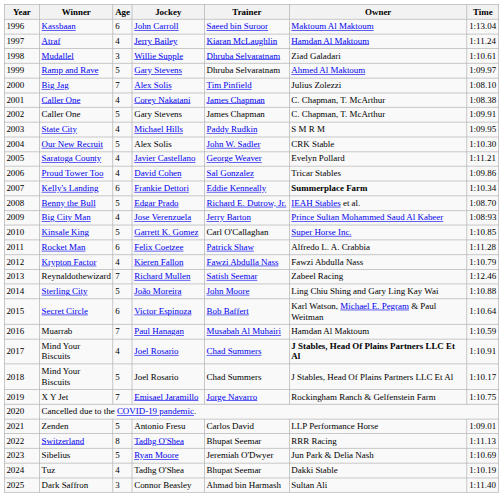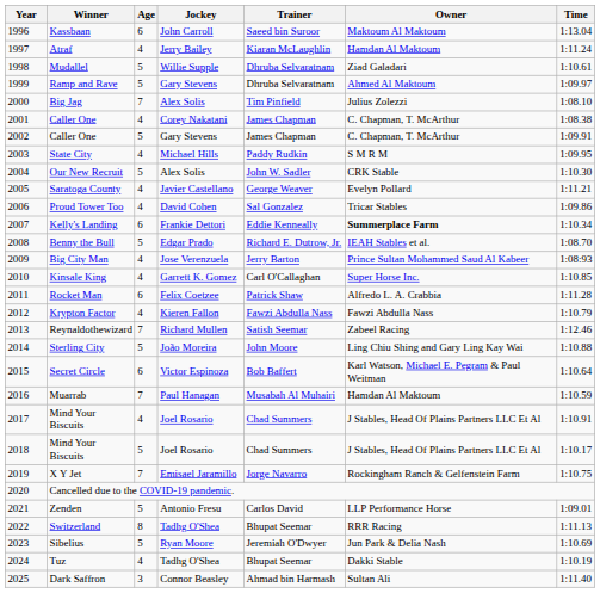 <table class="wikitable sortable" style="font-size:90%">
 <tr>
 <th style="width:50px">Year<br></th>
 <th style="width:110px">Winner<br></th>
 <th>Age<br></th>
 <th style="width:110px">Jockey<br></th>
 <th style="width:130px">Trainer<br></th>
 <th style="width:280px">Owner<br></th>
 <th>Time<br></th>
 </tr>
 <tr>
 <td>1996</td>
 <td><a href='#'>Kassbaan</a></td>
 <td>6</td>
 <td><a href='#'>John Carroll</a></td>
 <td><a href='#'>Saeed bin Suroor</a></td>
 <td><a href='#'>Maktoum Al Maktoum</a></td>
 <td>1:13.04</td>
 </tr>
 <tr>
 <td>1997</td>
 <td><a href='#'>Atraf</a></td>
 <td>4</td>
 <td><a href='#'>Jerry Bailey</a></td>
 <td><a href='#'>Kiaran McLaughlin</a></td>
 <td><a href='#'>Hamdan Al Maktoum</a></td>
 <td>1:11.24</td>
 </tr>
 <tr>
 <td>1998</td>
 <td><a href='#'>Mudallel</a></td>
-<td>3</td>
+<td>5</td>
 <td><a href='#'>Willie Supple</a></td>
 <td><a href='#'>Dhruba Selvaratnam</a></td>
 <td>Ziad Galadari</td>
 <td>1:10.61</td>
 </tr>
 <tr>
 <td>1999</td>
 <td><a href='#'>Ramp and Rave</a></td>
 <td>5</td>
 <td><a href='#'>Gary Stevens</a></td>
 <td>Dhruba Selvaratnam</td>
 <td><a href='#'>Ahmed Al Maktoum</a></td>
 <td>1:09.97</td>
 </tr>
 <tr>
 <td>2000</td>
 <td><a href='#'>Big Jag</a></td>
 <td>7</td>
 <td><a href='#'>Alex Solis</a></td>
 <td><a href='#'>Tim Pinfield</a></td>
 <td>Julius Zolezzi</td>
 <td>1:08.10</td>
 </tr>
 <tr>
 <td>2001</td>
 <td><a href='#'>Caller One</a></td>
 <td>4</td>
 <td><a href='#'>Corey Nakatani</a></td>
 <td><a href='#'>James Chapman</a></td>
 <td>C. Chapman, T. McArthur</td>
 <td>1:08.38</td>
 </tr>
 <tr>
 <td>2002</td>
 <td>Caller One</td>
 <td>5</td>
 <td>Gary Stevens</td>
 <td>James Chapman</td>
 <td>C. Chapman, T. McArthur</td>
 <td>1:09.91</td>
 </tr>
 <tr>
 <td>2003</td>
 <td><a href='#'>State City</a></td>
 <td>4</td>
 <td><a href='#'>Michael Hills</a></td>
 <td><a href='#'>Paddy Rudkin</a></td>
 <td>S M R M</td>
 <td>1:09.95</td>
 </tr>
 <tr>
 <td>2004</td>
 <td><a href='#'>Our New Recruit</a></td>
 <td>5</td>
 <td>Alex Solis</td>
 <td><a href='#'>John W. Sadler</a></td>
 <td>CRK Stable</td>
 <td>1:10.30</td>
 </tr>
 <tr>
 <td>2005</td>
 <td><a href='#'>Saratoga County</a></td>
 <td>4</td>
 <td><a href='#'>Javier Castellano</a></td>
 <td><a href='#'>George Weaver</a></td>
 <td>Evelyn Pollard</td>
 <td>1:11.21</td>
 </tr>
 <tr>
 <td>2006</td>
 <td><a href='#'>Proud Tower Too</a></td>
 <td>4</td>
 <td><a href='#'>David Cohen</a></td>
 <td><a href='#'>Sal Gonzalez</a></td>
 <td>Tricar Stables</td>
 <td>1:09.86</td>
 </tr>
 <tr>
 <td>2007</td>
 <td><a href='#'>Kelly's Landing</a></td>
 <td>6</td>
 <td><a href='#'>Frankie Dettori</a></td>
 <td><a href='#'>Eddie Kenneally</a></td>
 <td><strong>Summerplace Farm</strong></td>
 <td>1:10.34</td>
 </tr>
 <tr>
 <td>2008</td>
 <td><a href='#'>Benny the Bull</a></td>
 <td>5</td>
 <td><a href='#'>Edgar Prado</a></td>
 <td><a href='#'>Richard E. Dutrow, Jr.</a></td>
 <td><a href='#'>IEAH Stables</a> et al.</td>
 <td>1:08.70</td>
 </tr>
 <tr>
 <td>2009</td>
 <td><a href='#'>Big City Man</a></td>
 <td>4</td>
 <td><a href='#'>Jose Verenzuela</a></td>
 <td><a href='#'>Jerry Barton</a></td>
 <td><a href='#'>Prince Sultan Mohammed Saud Al Kabeer</a></td>
 <td>1:08:93</td>
 </tr>
 <tr>
 <td>2010</td>
 <td><a href='#'>Kinsale King</a></td>
-<td>5</td>
+<td>4</td>
 <td><a href='#'>Garrett K. Gomez</a></td>
 <td>Carl O'Callaghan</td>
 <td><a href='#'>Super Horse Inc.</a></td>
 <td>1:10.85</td>
 </tr>
 <tr>
 <td>2011</td>
 <td><a href='#'>Rocket Man</a></td>
 <td>6</td>
 <td><a href='#'>Felix Coetzee</a></td>
 <td><a href='#'>Patrick Shaw</a></td>
 <td>Alfredo L. A. Crabbia</td>
 <td>1:11.28</td>
 </tr>
 <tr>
 <td>2012</td>
 <td><a href='#'>Krypton Factor</a></td>
 <td>4</td>
 <td><a href='#'>Kieren Fallon</a></td>
 <td><a href='#'>Fawzi Abdulla Nass</a></td>
 <td>Fawzi Abdulla Nass</td>
 <td>1:10.79</td>
 </tr>
 <tr>
 <td>2013</td>
 <td>Reynaldothewizard</td>
 <td>7</td>
 <td><a href='#'>Richard Mullen</a></td>
 <td><a href='#'>Satish Seemar</a></td>
 <td>Zabeel Racing</td>
 <td>1:12.46</td>
 </tr>
 <tr>
 <td>2014</td>
 <td><a href='#'>Sterling City</a></td>
 <td>5</td>
 <td><a href='#'>João Moreira</a></td>
 <td><a href='#'>John Moore</a></td>
 <td>Ling Chiu Shing and Gary Ling Kay Wai</td>
 <td>1:10.88</td>
 </tr>
 <tr>
 <td>2015</td>
 <td><a href='#'>Secret Circle</a></td>
 <td>6</td>
 <td><a href='#'>Victor Espinoza</a></td>
 <td><a href='#'>Bob Baffert</a></td>
 <td>Karl Watson, <a href='#'>Michael E. Pegram</a> & Paul Weitman</td>
 <td>1:10.64</td>
 </tr>
 <tr>
 <td>2016</td>
 <td>Muarrab</td>
 <td>7</td>
 <td><a href='#'>Paul Hanagan</a></td>
 <td><a href='#'>Musabah Al Muhairi</a></td>
 <td>Hamdan Al Maktoum</td>
 <td>1:10.59</td>
 </tr>
 <tr>
 <td>2017</td>
 <td>Mind Your Biscuits</td>
 <td>4</td>
 <td><a href='#'>Joel Rosario</a></td>
 <td><a href='#'>Chad Summers</a></td>
-<td><strong>J Stables, Head Of Plains Partners LLC Et Al</strong></td>
+<td>J Stables, Head Of Plains Partners LLC Et Al</td>
 <td>1:10.91</td>
 </tr>
 <tr>
 <td>2018</td>
 <td>Mind Your Biscuits</td>
 <td>5</td>
 <td>Joel Rosario</td>
 <td>Chad Summers</td>
 <td>J Stables, Head Of Plains Partners LLC Et Al</td>
 <td>1:10.17</td>
 </tr>
 <tr>
 <td>2019</td>
 <td>X Y Jet</td>
 <td>7</td>
 <td><a href='#'>Emisael Jaramillo</a></td>
 <td><a href='#'>Jorge Navarro</a></td>
 <td>Rockingham Ranch & Gelfenstein Farm</td>
 <td>1:10.75</td>
 </tr>
 <tr>
 <td>2020</td>
 <td colspan=9>Cancelled due to the <a href='#'>COVID-19 pandemic</a>.</td>
 </tr>
 <tr>
 <td>2021</td>
 <td>Zenden</td>
 <td>5</td>
 <td>Antonio Fresu</td>
 <td>Carlos David</td>
 <td>LLP Performance Horse</td>
 <td>1:09.01</td>
 </tr>
 <tr>
 <td>2022</td>
 <td><a href='#'>Switzerland</a></td>
 <td>8</td>
 <td><a href='#'>Tadhg O'Shea</a></td>
 <td>Bhupat Seemar</td>
 <td>RRR Racing</td>
 <td>1:11.13</td>
 </tr>
 <tr>
 <td>2023</td>
 <td>Sibelius</td>
 <td>5</td>
 <td><a href='#'>Ryan Moore</a></td>
 <td>Jeremiah O'Dwyer</td>
 <td>Jun Park & Delia Nash</td>
 <td>1:10.69</td>
 </tr>
 <tr>
 <td>2024</td>
 <td>Tuz</td>
 <td>4</td>
 <td>Tadhg O'Shea</td>
 <td>Bhupat Seemar</td>
 <td>Dakki Stable</td>
 <td>1:10.19</td>
 </tr>
 <tr>
 <td>2025</td>
 <td>Dark Saffron</td>
 <td>3</td>
 <td>Connor Beasley</td>
 <td>Ahmad bin Harmash</td>
 <td>Sultan Ali</td>
 <td>1:11.40</td>
 </tr>
 </table>
